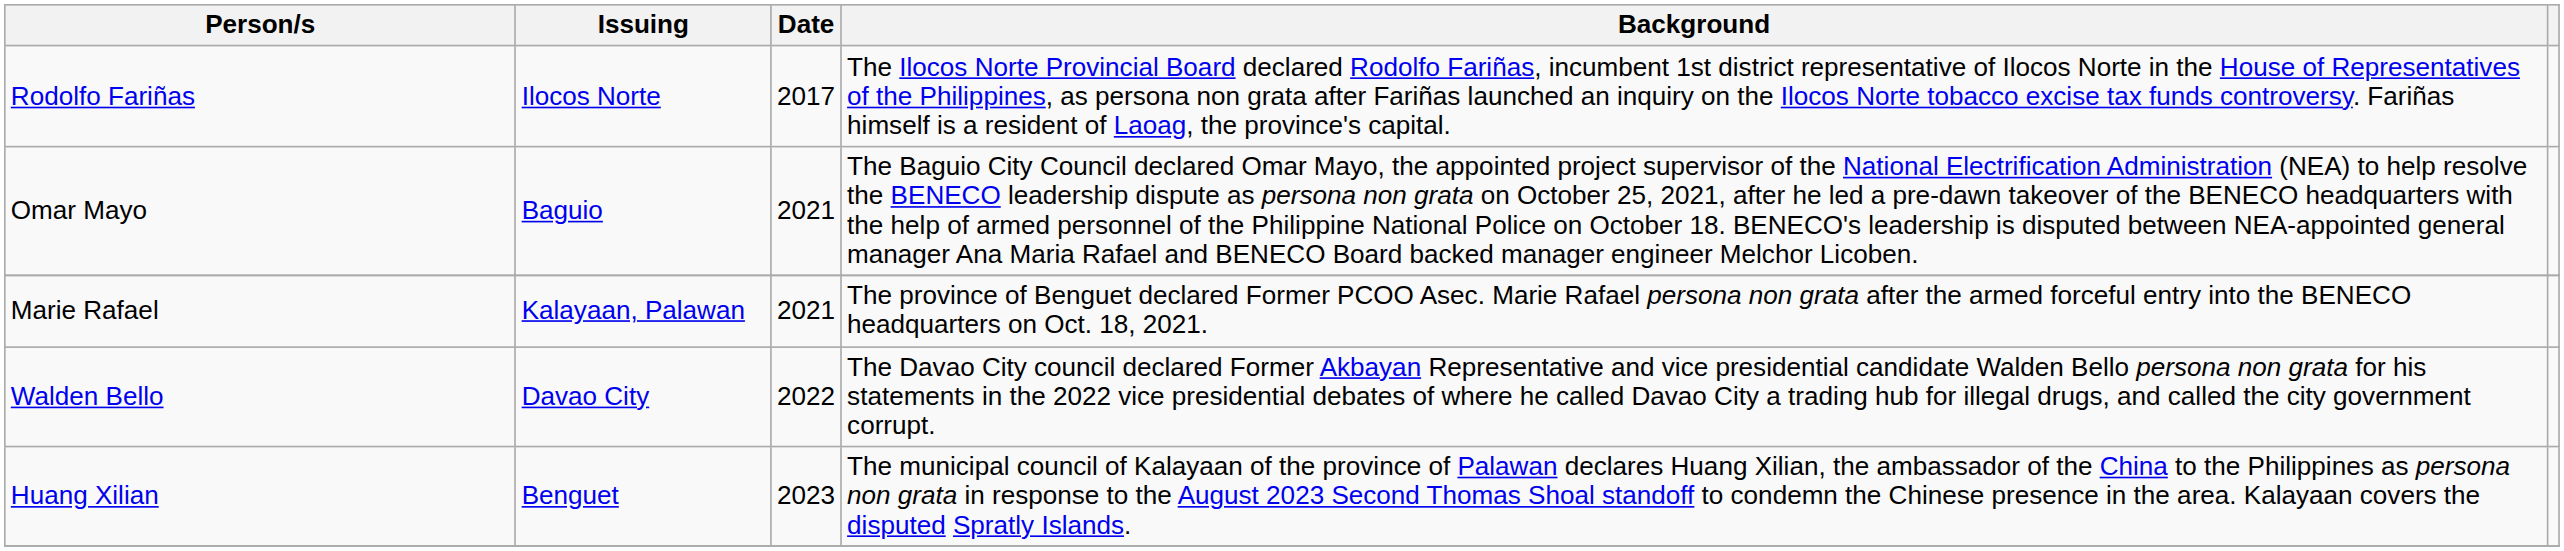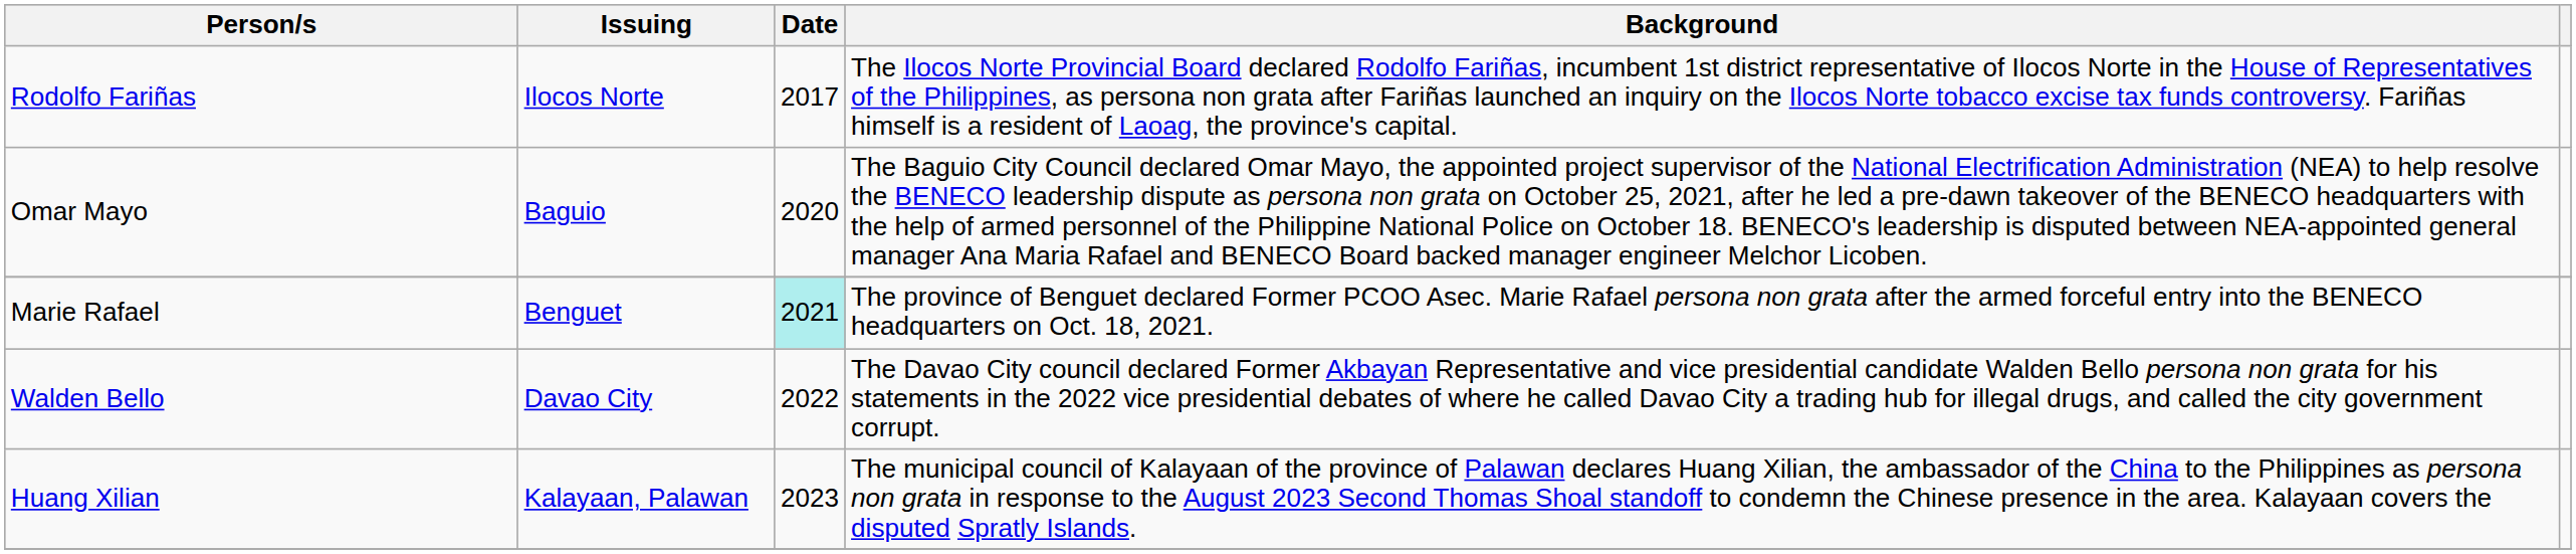 <table class= "wikitable" align="center">
 <tr>
 <th width="20%">Person/s</th>
 <th width="10%">Issuing </th>
 <th>Date</th>
 <th>Background</th>
 <th></th>
 </tr>
 <tr>
 <td align=left><a href='#'>Rodolfo Fariñas</a></td>
 <td><a href='#'>Ilocos Norte</a></td>
 <td>2017</td>
 <td>The <a href='#'>Ilocos Norte Provincial Board</a> declared <a href='#'>Rodolfo Fariñas</a>, incumbent 1st district representative of Ilocos Norte in the <a href='#'>House of Representatives of the Philippines</a>, as persona non grata after Fariñas launched an inquiry on the <a href='#'>Ilocos Norte tobacco excise tax funds controversy</a>. Fariñas himself is a resident of <a href='#'>Laoag</a>, the province's capital.</td>
 <td></td>
 </tr>
 <tr>
 <td align=left>Omar Mayo</td>
 <td><a href='#'>Baguio</a></td>
-<td>2021</td>
+<td>2020</td>
 <td>The Baguio City Council declared Omar Mayo, the appointed project supervisor of the <a href='#'>National Electrification Administration</a> (NEA) to help resolve the <a href='#'>BENECO</a> leadership dispute as <em>persona non grata</em> on October 25, 2021, after he led a pre-dawn takeover of the BENECO headquarters with the help of armed personnel of the Philippine National Police on October 18. BENECO's leadership is disputed between NEA-appointed general manager Ana Maria Rafael and BENECO Board backed manager engineer Melchor Licoben.</td>
 <td></td>
 </tr>
 <tr>
 </tr>
 <tr>
 <td align=left>Marie Rafael</td>
-<td><a href='#'>Kalayaan, Palawan</a></td>
-<td>2021</td>
+<td><a href='#'>Benguet</a></td>
+<td style="background: paleturquoise;">2021</td>
 <td>The province of Benguet declared Former PCOO Asec. Marie Rafael <em>persona non grata</em> after the armed forceful entry into the BENECO headquarters on Oct. 18, 2021.</td>
 <td></td>
 </tr>
 <tr>
 <td><a href='#'>Walden Bello</a></td>
 <td><a href='#'>Davao City</a></td>
 <td>2022</td>
 <td>The Davao City council declared Former <a href='#'>Akbayan</a> Representative and vice presidential candidate Walden Bello <em>persona non grata</em> for his statements in the 2022 vice presidential debates of where he called Davao City a trading hub for illegal drugs, and called the city government corrupt.</td>
 <td></td>
 </tr>
 <tr>
 <td align=left><a href='#'>Huang Xilian</a></td>
-<td><a href='#'>Benguet</a></td>
+<td><a href='#'>Kalayaan, Palawan</a></td>
 <td>2023</td>
 <td>The municipal council of Kalayaan of the province of <a href='#'>Palawan</a> declares Huang Xilian, the ambassador of the <a href='#'>China</a> to the Philippines as <em>persona non grata</em> in response to the <a href='#'>August 2023 Second Thomas Shoal standoff</a> to condemn the Chinese presence in the area. Kalayaan covers the <a href='#'>disputed</a> <a href='#'>Spratly Islands</a>.</td>
 <td></td>
 </tr>
 <tr>
 </tr>
 </table>
